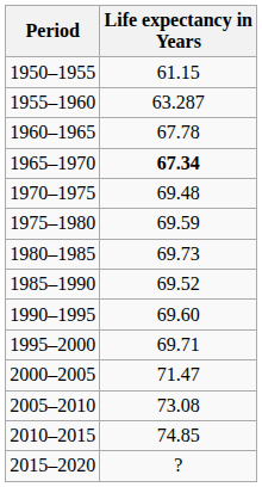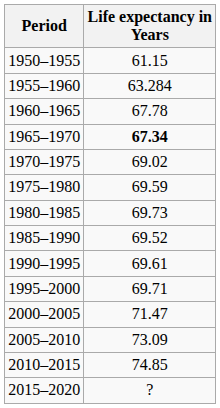 <table class="wikitable" style="text-align:center">
 <tr>
 <th>Period</th>
 <th>Life expectancy in<br>Years</th>
 </tr>
 <tr>
 <td>1950–1955</td>
 <td> 61.15</td>
 </tr>
 <tr>
 <td>1955–1960</td>
-<td> 63.287</td>
+<td> 63.284</td>
 </tr>
 <tr>
 <td>1960–1965</td>
 <td> 67.78</td>
 </tr>
 <tr>
 <td>1965–1970</td>
 <td><strong> 67.34</strong></td>
 </tr>
 <tr>
 <td>1970–1975</td>
-<td> 69.48</td>
+<td> 69.02</td>
 </tr>
 <tr>
 <td>1975–1980</td>
 <td> 69.59</td>
 </tr>
 <tr>
 <td>1980–1985</td>
 <td> 69.73</td>
 </tr>
 <tr>
 <td>1985–1990</td>
 <td> 69.52</td>
 </tr>
 <tr>
 <td>1990–1995</td>
-<td> 69.60</td>
+<td> 69.61</td>
 </tr>
 <tr>
 <td>1995–2000</td>
 <td> 69.71</td>
 </tr>
 <tr>
 <td>2000–2005</td>
 <td> 71.47</td>
 </tr>
 <tr>
 <td>2005–2010</td>
-<td> 73.08</td>
+<td> 73.09</td>
 </tr>
 <tr>
 <td>2010–2015</td>
 <td> 74.85</td>
 </tr>
 <tr>
 <td>2015–2020</td>
 <td>?</td>
 </tr>
 </table>
